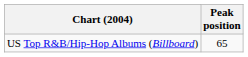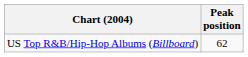 <table class="wikitable">
 <tr>
 <th>Chart (2004)</th>
 <th>Peak<br>position</th>
 </tr>
 <tr>
 <td>US <a href='#'>Top R&B/Hip-Hop Albums</a> (<em><a href='#'>Billboard</a></em>)</td>
-<td align="center">65</td>
+<td align="center">62</td>
 </tr>
 </table>
